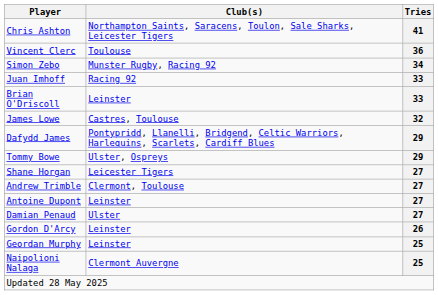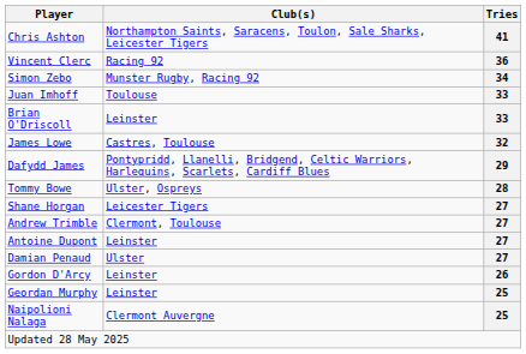 <table class="wikitable" width="50%">
 <tr>
 <th>Player</th>
 <th>Club(s)</th>
 <th>Tries</th>
 </tr>
 <tr>
 <td> <a href='#'>Chris Ashton</a></td>
 <td><a href='#'>Northampton Saints</a>, <a href='#'>Saracens</a>, <a href='#'>Toulon</a>, <a href='#'>Sale Sharks</a>, <a href='#'>Leicester Tigers</a></td>
 <th>41</th>
 </tr>
 <tr>
 <td> <a href='#'>Vincent Clerc</a></td>
-<td><a href='#'>Toulouse</a></td>
+<td><a href='#'>Racing 92</a></td>
 <th>36</th>
 </tr>
 <tr>
 <td> <a href='#'>Simon Zebo</a></td>
 <td><a href='#'>Munster Rugby</a>, <a href='#'>Racing 92</a></td>
 <th>34</th>
 </tr>
 <tr>
 <td> <a href='#'>Juan Imhoff</a></td>
-<td><a href='#'>Racing 92</a></td>
+<td><a href='#'>Toulouse</a></td>
 <th>33</th>
 </tr>
 <tr>
 <td> <a href='#'>Brian O'Driscoll</a></td>
 <td><a href='#'>Leinster</a></td>
 <th>33</th>
 </tr>
 <tr>
 <td> <a href='#'>James Lowe</a></td>
 <td><a href='#'>Castres</a>, <a href='#'>Toulouse</a></td>
 <th>32</th>
 </tr>
 <tr>
 <td> <a href='#'>Dafydd James</a></td>
 <td><a href='#'>Pontypridd</a>, <a href='#'>Llanelli</a>, <a href='#'>Bridgend</a>, <a href='#'>Celtic Warriors</a>, <a href='#'>Harlequins</a>, <a href='#'>Scarlets</a>, <a href='#'>Cardiff Blues</a></td>
 <th>29</th>
 </tr>
 <tr>
 <td> <a href='#'>Tommy Bowe</a></td>
 <td><a href='#'>Ulster</a>, <a href='#'>Ospreys</a></td>
-<th>29</th>
+<th>28</th>
 </tr>
 <tr>
 <td> <a href='#'>Shane Horgan</a></td>
 <td><a href='#'>Leicester Tigers</a></td>
 <th>27</th>
 </tr>
 <tr>
 <td> <a href='#'>Andrew Trimble</a></td>
 <td><a href='#'>Clermont</a>, <a href='#'>Toulouse</a></td>
 <th>27</th>
 </tr>
 <tr>
 <td> <a href='#'>Antoine Dupont</a></td>
 <td><a href='#'>Leinster</a></td>
 <th>27</th>
 </tr>
 <tr>
 <td> <a href='#'>Damian Penaud</a></td>
 <td><a href='#'>Ulster</a></td>
 <th>27</th>
 </tr>
 <tr>
 <td> <a href='#'>Gordon D'Arcy</a></td>
 <td><a href='#'>Leinster</a></td>
 <th>26</th>
 </tr>
 <tr>
 <td> <a href='#'>Geordan Murphy</a></td>
 <td><a href='#'>Leinster</a></td>
 <th>25</th>
 </tr>
 <tr>
 <td> <a href='#'>Naipolioni Nalaga</a></td>
 <td><a href='#'>Clermont Auvergne</a></td>
 <th>25</th>
 </tr>
 <tr>
 <td colspan=5>Updated 28 May 2025</td>
 </tr>
 </table>
